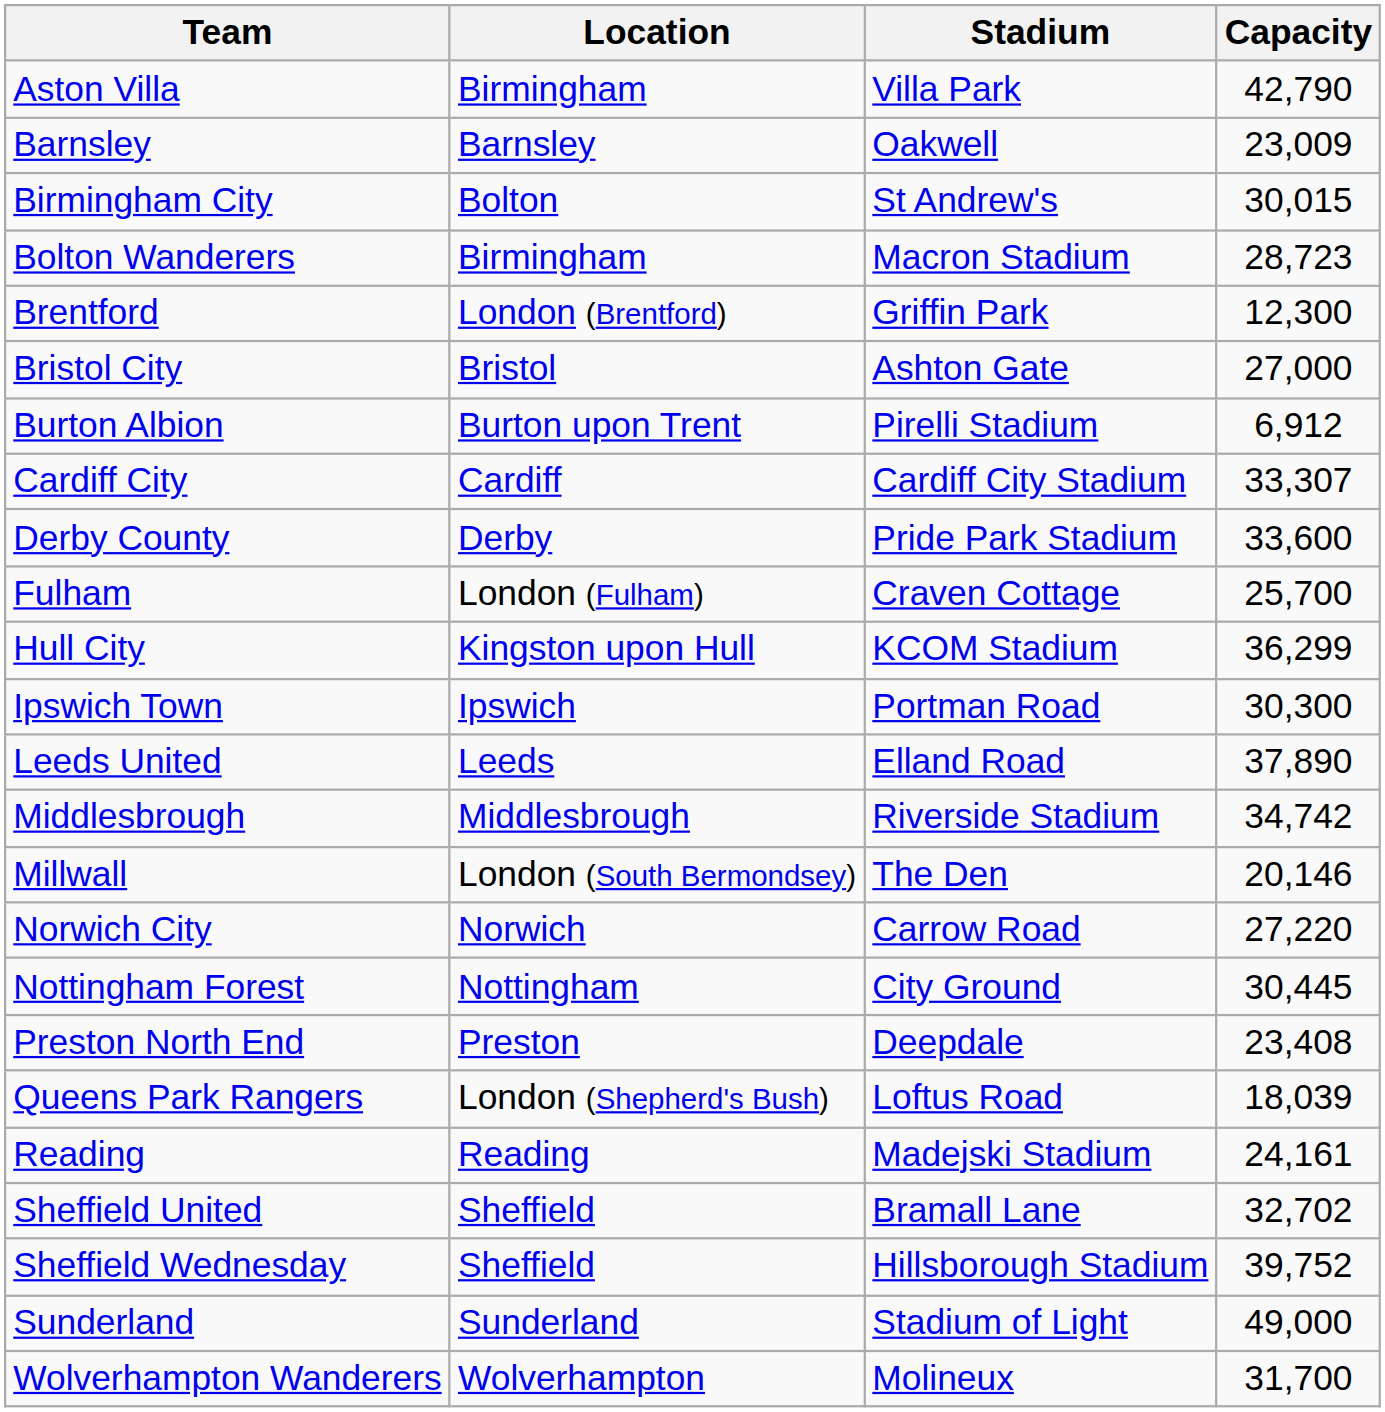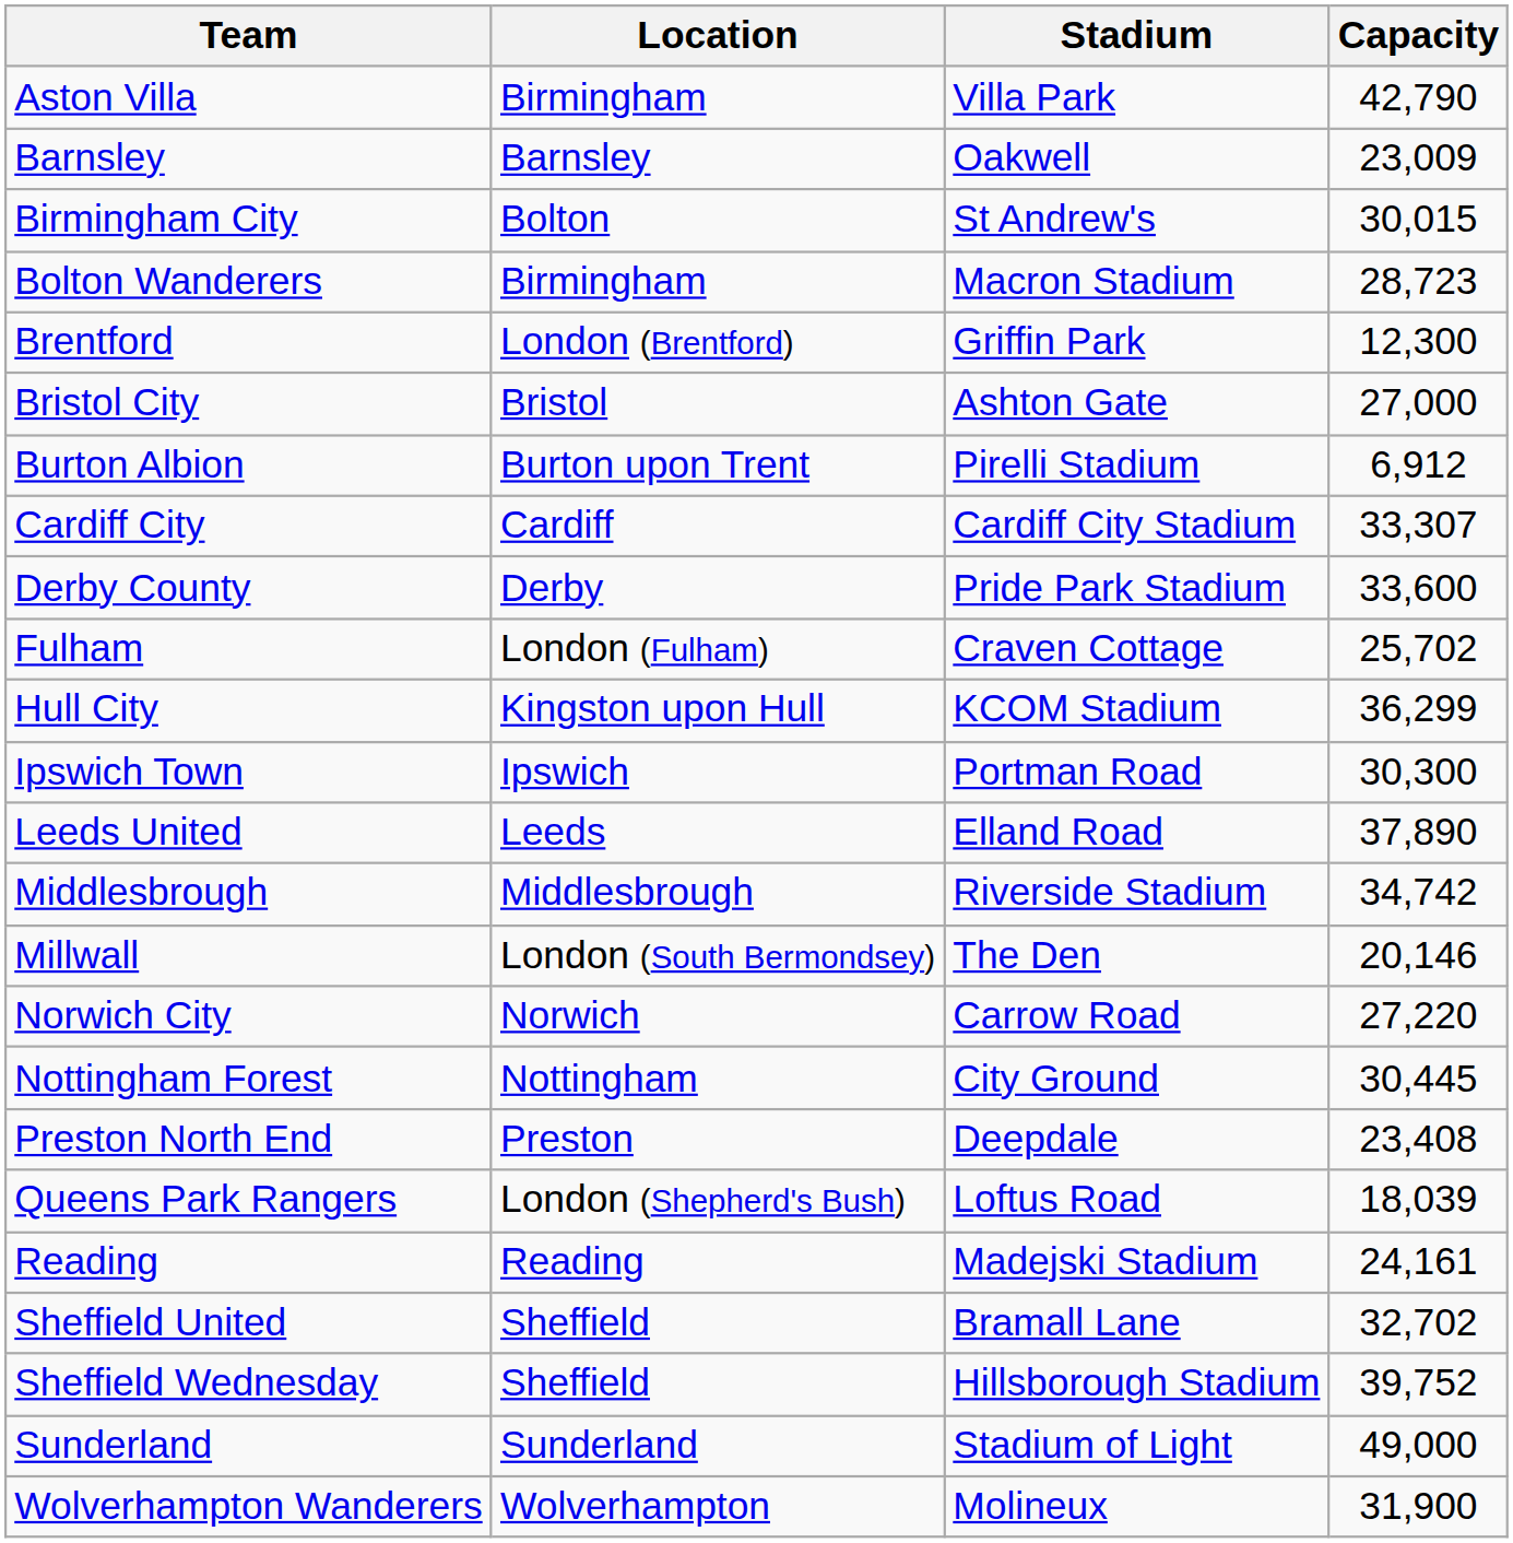 <table class="wikitable sortable">
 <tr>
 <th>Team</th>
 <th>Location</th>
 <th>Stadium</th>
 <th>Capacity</th>
 </tr>
 <tr>
 <td><a href='#'>Aston Villa</a></td>
 <td><a href='#'>Birmingham</a></td>
 <td><a href='#'>Villa Park</a></td>
 <td align="center">42,790</td>
 </tr>
 <tr>
 <td><a href='#'>Barnsley</a></td>
 <td><a href='#'>Barnsley</a></td>
 <td><a href='#'>Oakwell</a></td>
 <td style="text-align:center;">23,009</td>
 </tr>
 <tr>
 <td><a href='#'>Birmingham City</a></td>
 <td><a href='#'>Bolton</a></td>
 <td><a href='#'>St Andrew's</a></td>
 <td style="text-align:center;">30,015</td>
 </tr>
 <tr>
 <td><a href='#'>Bolton Wanderers</a></td>
 <td><a href='#'>Birmingham</a></td>
 <td><a href='#'>Macron Stadium</a></td>
 <td style="text-align:center;">28,723</td>
 </tr>
 <tr>
 <td><a href='#'>Brentford</a></td>
 <td><a href='#'>London</a> <small>(<a href='#'>Brentford</a>)</small></td>
 <td><a href='#'>Griffin Park</a></td>
 <td style="text-align:center;">12,300</td>
 </tr>
 <tr>
 <td><a href='#'>Bristol City</a></td>
 <td><a href='#'>Bristol</a></td>
 <td><a href='#'>Ashton Gate</a></td>
 <td style="text-align:center;">27,000</td>
 </tr>
 <tr>
 <td><a href='#'>Burton Albion</a></td>
 <td><a href='#'>Burton upon Trent</a></td>
 <td><a href='#'>Pirelli Stadium</a></td>
 <td style="text-align:center;">6,912</td>
 </tr>
 <tr>
 <td><a href='#'>Cardiff City</a></td>
 <td><a href='#'>Cardiff</a></td>
 <td><a href='#'>Cardiff City Stadium</a></td>
 <td align="center">33,307</td>
 </tr>
 <tr>
 <td><a href='#'>Derby County</a></td>
 <td><a href='#'>Derby</a></td>
 <td><a href='#'>Pride Park Stadium</a></td>
 <td align="center">33,600</td>
 </tr>
 <tr>
 <td><a href='#'>Fulham</a></td>
 <td>London <small>(<a href='#'>Fulham</a>)</small></td>
 <td><a href='#'>Craven Cottage</a></td>
-<td align="center">25,700</td>
+<td align="center">25,702</td>
 </tr>
 <tr>
 <td><a href='#'>Hull City</a></td>
 <td><a href='#'>Kingston upon Hull</a></td>
 <td><a href='#'>KCOM Stadium</a></td>
 <td align="center">36,299</td>
 </tr>
 <tr>
 <td><a href='#'>Ipswich Town</a></td>
 <td><a href='#'>Ipswich</a></td>
 <td><a href='#'>Portman Road</a></td>
 <td align="center">30,300</td>
 </tr>
 <tr>
 <td><a href='#'>Leeds United</a></td>
 <td><a href='#'>Leeds</a></td>
 <td><a href='#'>Elland Road</a></td>
 <td align="center">37,890</td>
 </tr>
 <tr>
 <td><a href='#'>Middlesbrough</a></td>
 <td><a href='#'>Middlesbrough</a></td>
 <td><a href='#'>Riverside Stadium</a></td>
 <td align="center">34,742</td>
 </tr>
 <tr>
 <td><a href='#'>Millwall</a></td>
 <td>London <small>(<a href='#'>South Bermondsey</a>)</small></td>
 <td><a href='#'>The Den</a></td>
 <td align="center">20,146</td>
 </tr>
 <tr>
 <td><a href='#'>Norwich City</a></td>
 <td><a href='#'>Norwich</a></td>
 <td><a href='#'>Carrow Road</a></td>
 <td align="center">27,220</td>
 </tr>
 <tr>
 <td><a href='#'>Nottingham Forest</a></td>
 <td><a href='#'>Nottingham</a></td>
 <td><a href='#'>City Ground</a></td>
 <td align="center">30,445</td>
 </tr>
 <tr>
 <td><a href='#'>Preston North End</a></td>
 <td><a href='#'>Preston</a></td>
 <td><a href='#'>Deepdale</a></td>
 <td align="center">23,408</td>
 </tr>
 <tr>
 <td><a href='#'>Queens Park Rangers</a></td>
 <td>London <small>(<a href='#'>Shepherd's Bush</a>)</small></td>
 <td><a href='#'>Loftus Road</a></td>
 <td align="center">18,039</td>
 </tr>
 <tr>
 <td><a href='#'>Reading</a></td>
 <td><a href='#'>Reading</a></td>
 <td><a href='#'>Madejski Stadium</a></td>
 <td align="center">24,161</td>
 </tr>
 <tr>
 <td><a href='#'>Sheffield United</a></td>
 <td><a href='#'>Sheffield</a></td>
 <td><a href='#'>Bramall Lane</a></td>
 <td align="center">32,702</td>
 </tr>
 <tr>
 <td><a href='#'>Sheffield Wednesday</a></td>
 <td><a href='#'>Sheffield</a></td>
 <td><a href='#'>Hillsborough Stadium</a></td>
 <td align="center">39,752</td>
 </tr>
 <tr>
 <td><a href='#'>Sunderland</a></td>
 <td><a href='#'>Sunderland</a></td>
 <td><a href='#'>Stadium of Light</a></td>
 <td align="center">49,000</td>
 </tr>
 <tr>
 <td><a href='#'>Wolverhampton Wanderers</a></td>
 <td><a href='#'>Wolverhampton</a></td>
 <td><a href='#'>Molineux</a></td>
-<td align="center">31,700</td>
+<td align="center">31,900</td>
 </tr>
 </table>
